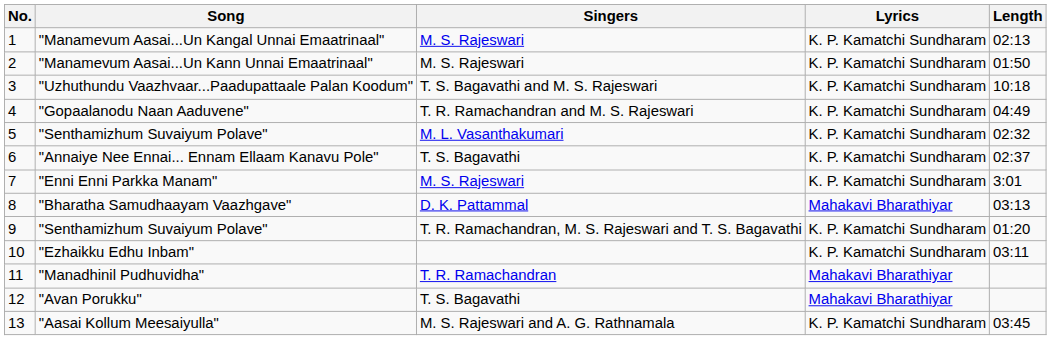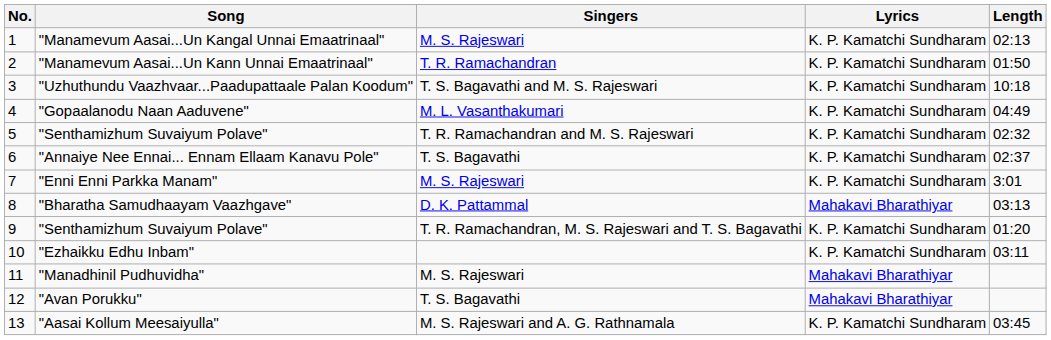 <table class="wikitable" style="font-size:100%;">
 <tr>
 <th>No.</th>
 <th>Song</th>
 <th>Singers</th>
 <th>Lyrics</th>
 <th>Length</th>
 </tr>
 <tr>
 <td>1</td>
 <td>"Manamevum Aasai...Un Kangal Unnai Emaatrinaal"</td>
 <td><a href='#'>M. S. Rajeswari</a></td>
 <td>K. P. Kamatchi Sundharam</td>
 <td>02:13</td>
 </tr>
 <tr>
 <td>2</td>
 <td>"Manamevum Aasai...Un Kann Unnai Emaatrinaal"</td>
-<td>M. S. Rajeswari</td>
+<td><a href='#'>T. R. Ramachandran</a></td>
 <td>K. P. Kamatchi Sundharam</td>
 <td>01:50</td>
 </tr>
 <tr>
 <td>3</td>
 <td>"Uzhuthundu Vaazhvaar...Paadupattaale Palan Koodum"</td>
 <td>T. S. Bagavathi and M. S. Rajeswari</td>
 <td>K. P. Kamatchi Sundharam</td>
 <td>10:18</td>
 </tr>
 <tr>
 <td>4</td>
 <td>"Gopaalanodu Naan Aaduvene"</td>
-<td>T. R. Ramachandran and M. S. Rajeswari</td>
+<td><a href='#'>M. L. Vasanthakumari</a></td>
 <td>K. P. Kamatchi Sundharam</td>
 <td>04:49</td>
 </tr>
 <tr>
 <td>5</td>
 <td>"Senthamizhum Suvaiyum Polave"</td>
-<td><a href='#'>M. L. Vasanthakumari</a></td>
+<td>T. R. Ramachandran and M. S. Rajeswari</td>
 <td>K. P. Kamatchi Sundharam</td>
 <td>02:32</td>
 </tr>
 <tr>
 <td>6</td>
 <td>"Annaiye Nee Ennai... Ennam Ellaam Kanavu Pole"</td>
 <td>T. S. Bagavathi</td>
 <td>K. P. Kamatchi Sundharam</td>
 <td>02:37</td>
 </tr>
 <tr>
 <td>7</td>
 <td>"Enni Enni Parkka Manam"</td>
 <td><a href='#'>M. S. Rajeswari</a></td>
 <td>K. P. Kamatchi Sundharam</td>
 <td>3:01</td>
 </tr>
 <tr>
 <td>8</td>
 <td>"Bharatha Samudhaayam Vaazhgave"</td>
 <td><a href='#'>D. K. Pattammal</a></td>
 <td><a href='#'>Mahakavi Bharathiyar</a></td>
 <td>03:13</td>
 </tr>
 <tr>
 <td>9</td>
 <td>"Senthamizhum Suvaiyum Polave"</td>
 <td>T. R. Ramachandran, M. S. Rajeswari and T. S. Bagavathi</td>
 <td>K. P. Kamatchi Sundharam</td>
 <td>01:20</td>
 </tr>
 <tr>
 <td>10</td>
 <td>"Ezhaikku Edhu Inbam"</td>
 <td></td>
 <td>K. P. Kamatchi Sundharam</td>
 <td>03:11</td>
 </tr>
 <tr>
 <td>11</td>
 <td>"Manadhinil Pudhuvidha"</td>
-<td><a href='#'>T. R. Ramachandran</a></td>
+<td>M. S. Rajeswari</td>
 <td><a href='#'>Mahakavi Bharathiyar</a></td>
 <td></td>
 </tr>
 <tr>
 <td>12</td>
 <td>"Avan Porukku"</td>
 <td>T. S. Bagavathi</td>
 <td><a href='#'>Mahakavi Bharathiyar</a></td>
 <td></td>
 </tr>
 <tr>
 <td>13</td>
 <td>"Aasai Kollum Meesaiyulla"</td>
 <td>M. S. Rajeswari and A. G. Rathnamala</td>
 <td>K. P. Kamatchi Sundharam</td>
 <td>03:45</td>
 </tr>
 </table>
